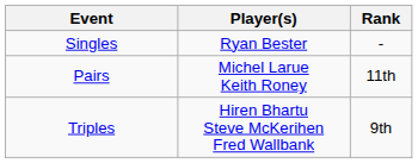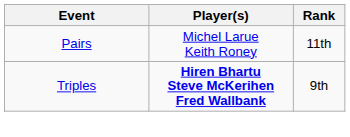 <table class="wikitable" style="font-size:90%">
 <tr>
 <th width=150>Event</th>
 <th width=150>Player(s)</th>
 <th width=50>Rank</th>
-</tr>
-<tr>
-<td style="text-align:center;"><a href='#'>Singles</a></td>
-<td style="text-align:center;"><a href='#'>Ryan Bester</a></td>
-<td style="text-align:center;">-</td>
 </tr>
 <tr>
 <td style="text-align:center;"><a href='#'>Pairs</a></td>
 <td style="text-align:center;"><a href='#'>Michel Larue</a> <br> <a href='#'>Keith Roney</a></td>
 <td style="text-align:center;">11th</td>
 </tr>
 <tr>
 <td style="text-align:center;"><a href='#'>Triples</a></td>
-<td style="text-align:center;"><a href='#'>Hiren Bhartu</a> <br> <a href='#'>Steve McKerihen</a> <br> <a href='#'>Fred Wallbank</a></td>
+<td style="text-align:center;"><strong><a href='#'>Hiren Bhartu</a> <br> <a href='#'>Steve McKerihen</a> <br> <a href='#'>Fred Wallbank</a></strong></td>
 <td style="text-align:center;">9th</td>
 </tr>
 </table>
